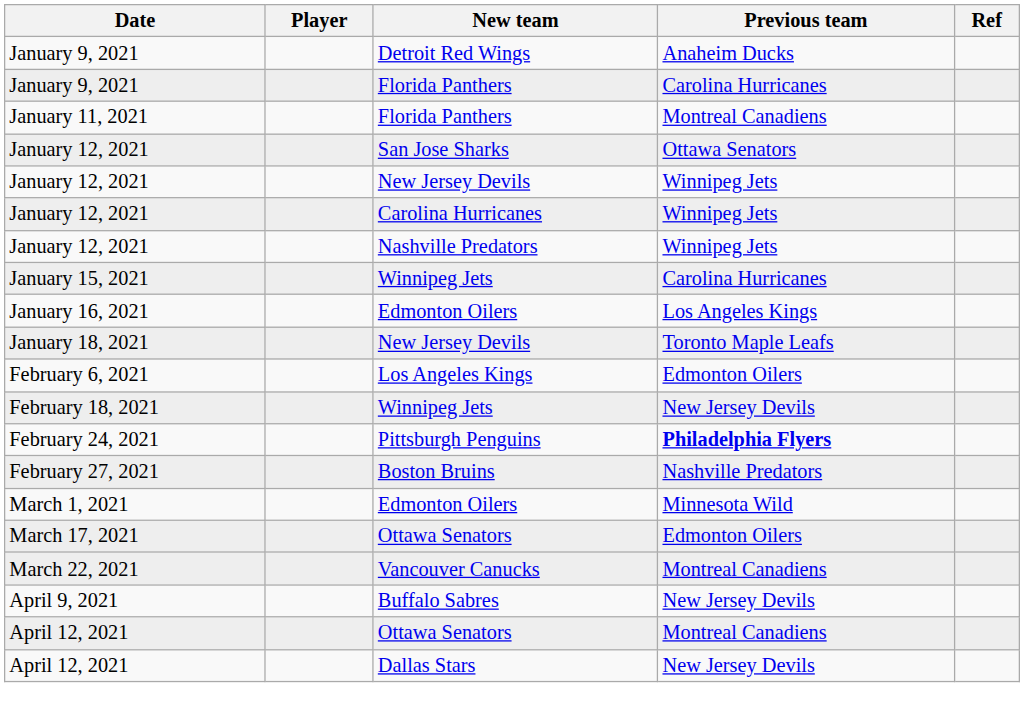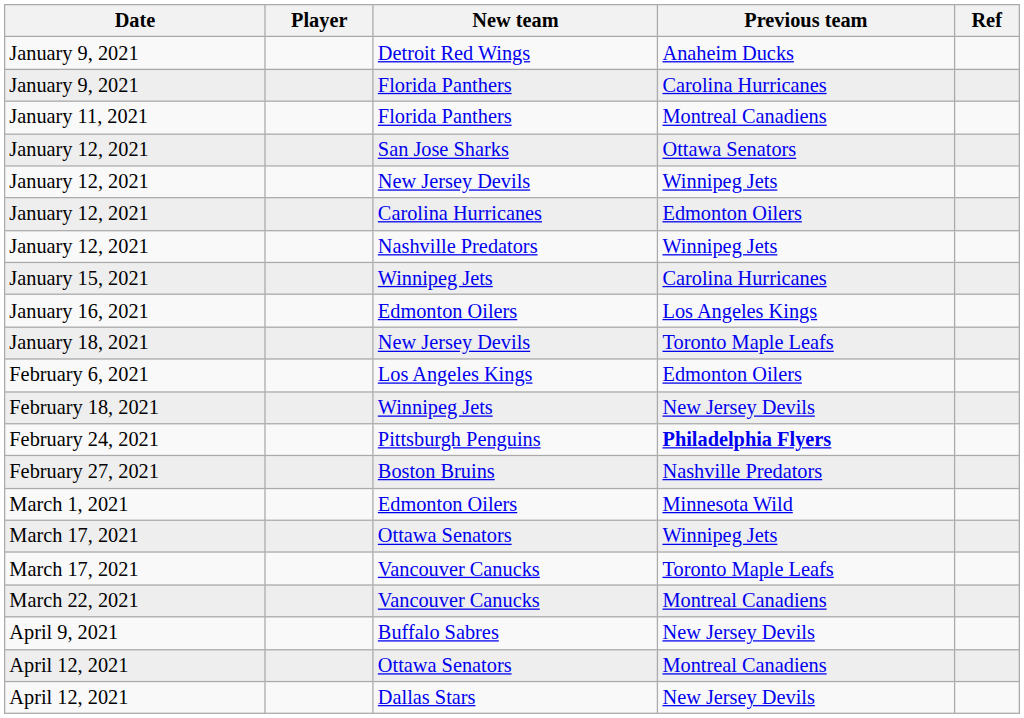 <table class="wikitable sortable" style="border:1px solid #999999; width:800px;">
 <tr>
 <th>Date</th>
 <th>Player</th>
 <th>New team</th>
 <th>Previous team</th>
 <th>Ref</th>
 </tr>
 <tr>
 <td>January 9, 2021</td>
 <td></td>
 <td><a href='#'>Detroit Red Wings</a></td>
 <td><a href='#'>Anaheim Ducks</a></td>
 <td></td>
 </tr>
 <tr bgcolor="#eeeeee">
 <td>January 9, 2021</td>
 <td></td>
 <td><a href='#'>Florida Panthers</a></td>
 <td><a href='#'>Carolina Hurricanes</a></td>
 <td></td>
 </tr>
 <tr>
 <td>January 11, 2021</td>
 <td></td>
 <td><a href='#'>Florida Panthers</a></td>
 <td><a href='#'>Montreal Canadiens</a></td>
 <td></td>
 </tr>
 <tr bgcolor="#eeeeee">
 <td>January 12, 2021</td>
 <td></td>
 <td><a href='#'>San Jose Sharks</a></td>
 <td><a href='#'>Ottawa Senators</a></td>
 <td></td>
 </tr>
 <tr>
 <td>January 12, 2021</td>
 <td></td>
 <td><a href='#'>New Jersey Devils</a></td>
 <td><a href='#'>Winnipeg Jets</a></td>
 <td></td>
 </tr>
 <tr bgcolor="#eeeeee">
 <td>January 12, 2021</td>
 <td></td>
 <td><a href='#'>Carolina Hurricanes</a></td>
-<td><a href='#'>Winnipeg Jets</a></td>
+<td><a href='#'>Edmonton Oilers</a></td>
 <td></td>
 </tr>
 <tr>
 <td>January 12, 2021</td>
 <td></td>
 <td><a href='#'>Nashville Predators</a></td>
 <td><a href='#'>Winnipeg Jets</a></td>
 <td></td>
 </tr>
 <tr bgcolor="#eeeeee">
 <td>January 15, 2021</td>
 <td></td>
 <td><a href='#'>Winnipeg Jets</a></td>
 <td><a href='#'>Carolina Hurricanes</a></td>
 <td></td>
 </tr>
 <tr>
 <td>January 16, 2021</td>
 <td></td>
 <td><a href='#'>Edmonton Oilers</a></td>
 <td><a href='#'>Los Angeles Kings</a></td>
 <td></td>
 </tr>
 <tr bgcolor="#eeeeee">
 <td>January 18, 2021</td>
 <td></td>
 <td><a href='#'>New Jersey Devils</a></td>
 <td><a href='#'>Toronto Maple Leafs</a></td>
 <td></td>
 </tr>
 <tr>
 <td>February 6, 2021</td>
 <td></td>
 <td><a href='#'>Los Angeles Kings</a></td>
 <td><a href='#'>Edmonton Oilers</a></td>
 <td></td>
 </tr>
 <tr bgcolor="#eeeeee">
 <td>February 18, 2021</td>
 <td></td>
 <td><a href='#'>Winnipeg Jets</a></td>
 <td><a href='#'>New Jersey Devils</a></td>
 <td></td>
 </tr>
 <tr>
 <td>February 24, 2021</td>
 <td></td>
 <td><a href='#'>Pittsburgh Penguins</a></td>
 <td><strong><a href='#'>Philadelphia Flyers</a></strong></td>
 <td></td>
 </tr>
 <tr bgcolor="#eeeeee">
 <td>February 27, 2021</td>
 <td></td>
 <td><a href='#'>Boston Bruins</a></td>
 <td><a href='#'>Nashville Predators</a></td>
 <td></td>
 </tr>
 <tr>
 <td>March 1, 2021</td>
 <td></td>
 <td><a href='#'>Edmonton Oilers</a></td>
 <td><a href='#'>Minnesota Wild</a></td>
 <td></td>
 </tr>
 <tr bgcolor="#eeeeee">
 <td>March 17, 2021</td>
 <td></td>
 <td><a href='#'>Ottawa Senators</a></td>
-<td><a href='#'>Edmonton Oilers</a></td>
+<td><a href='#'>Winnipeg Jets</a></td>
+<td></td>
+</tr>
+<tr>
+<td>March 17, 2021</td>
+<td></td>
+<td><a href='#'>Vancouver Canucks</a></td>
+<td><a href='#'>Toronto Maple Leafs</a></td>
 <td></td>
 </tr>
 <tr bgcolor="#eeeeee">
 <td>March 22, 2021</td>
 <td></td>
 <td><a href='#'>Vancouver Canucks</a></td>
 <td><a href='#'>Montreal Canadiens</a></td>
 <td></td>
 </tr>
 <tr>
 <td>April 9, 2021</td>
 <td></td>
 <td><a href='#'>Buffalo Sabres</a></td>
 <td><a href='#'>New Jersey Devils</a></td>
 <td></td>
 </tr>
 <tr bgcolor="#eeeeee">
 <td>April 12, 2021</td>
 <td></td>
 <td><a href='#'>Ottawa Senators</a></td>
 <td><a href='#'>Montreal Canadiens</a></td>
 <td></td>
 </tr>
 <tr>
 <td>April 12, 2021</td>
 <td></td>
 <td><a href='#'>Dallas Stars</a></td>
 <td><a href='#'>New Jersey Devils</a></td>
 <td></td>
 </tr>
 </table>
